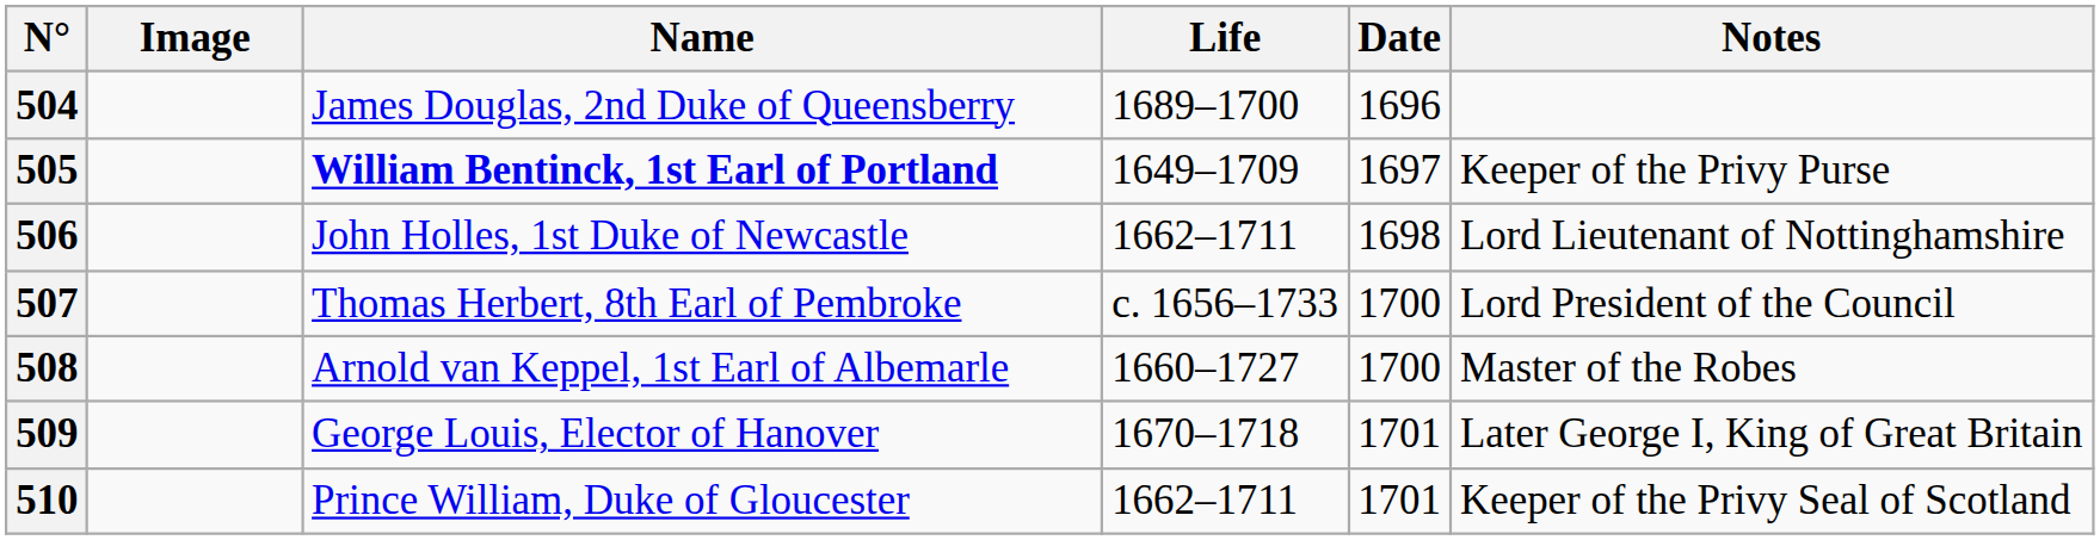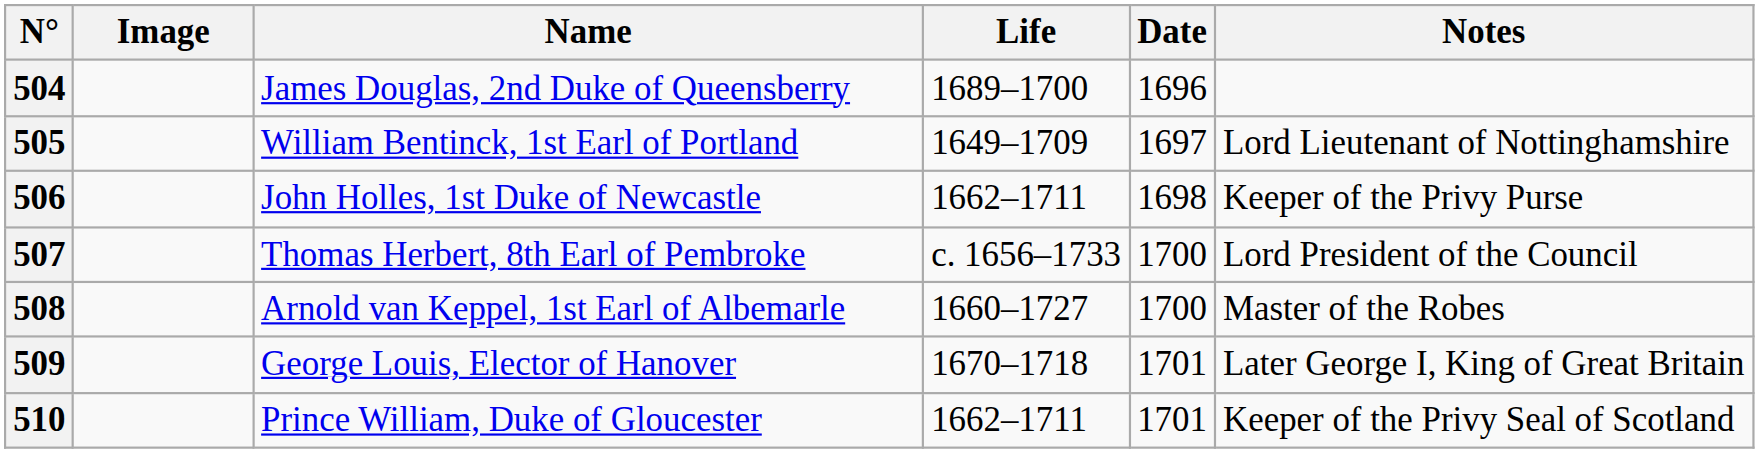 <table class="wikitable">
 <tr>
 <th>N°</th>
 <th style="width: 75px;">Image</th>
 <th style="width: 300px;">Name</th>
 <th>Life</th>
 <th>Date</th>
 <th>Notes</th>
 </tr>
 <tr id="William III">
 <th>504</th>
 <td></td>
 <td><a href='#'>James Douglas, 2nd Duke of Queensberry</a></td>
 <td>1689–1700</td>
 <td>1696</td>
 <td></td>
 </tr>
 <tr>
 <th>505</th>
 <td></td>
-<td><strong><a href='#'>William Bentinck, 1st Earl of Portland</a></strong></td>
+<td><a href='#'>William Bentinck, 1st Earl of Portland</a></td>
 <td>1649–1709</td>
 <td>1697</td>
-<td>Keeper of the Privy Purse</td>
+<td>Lord Lieutenant of Nottinghamshire</td>
 </tr>
 <tr>
 <th>506</th>
 <td></td>
 <td><a href='#'>John Holles, 1st Duke of Newcastle</a></td>
 <td>1662–1711</td>
 <td>1698</td>
-<td>Lord Lieutenant of Nottinghamshire</td>
+<td>Keeper of the Privy Purse</td>
 </tr>
 <tr>
 <th>507</th>
 <td></td>
 <td><a href='#'>Thomas Herbert, 8th Earl of Pembroke</a></td>
 <td>c. 1656–1733</td>
 <td>1700</td>
 <td>Lord President of the Council</td>
 </tr>
 <tr>
 <th>508</th>
 <td></td>
 <td><a href='#'>Arnold van Keppel, 1st Earl of Albemarle</a></td>
 <td>1660–1727</td>
 <td>1700</td>
 <td>Master of the Robes</td>
 </tr>
 <tr>
 <th>509</th>
 <td></td>
 <td><a href='#'>George Louis, Elector of Hanover</a></td>
 <td>1670–1718</td>
 <td>1701</td>
 <td>Later George I, King of Great Britain</td>
 </tr>
 <tr>
 <th>510</th>
 <td></td>
 <td><a href='#'>Prince William, Duke of Gloucester</a></td>
 <td>1662–1711</td>
 <td>1701</td>
 <td>Keeper of the Privy Seal of Scotland</td>
 </tr>
 </table>
